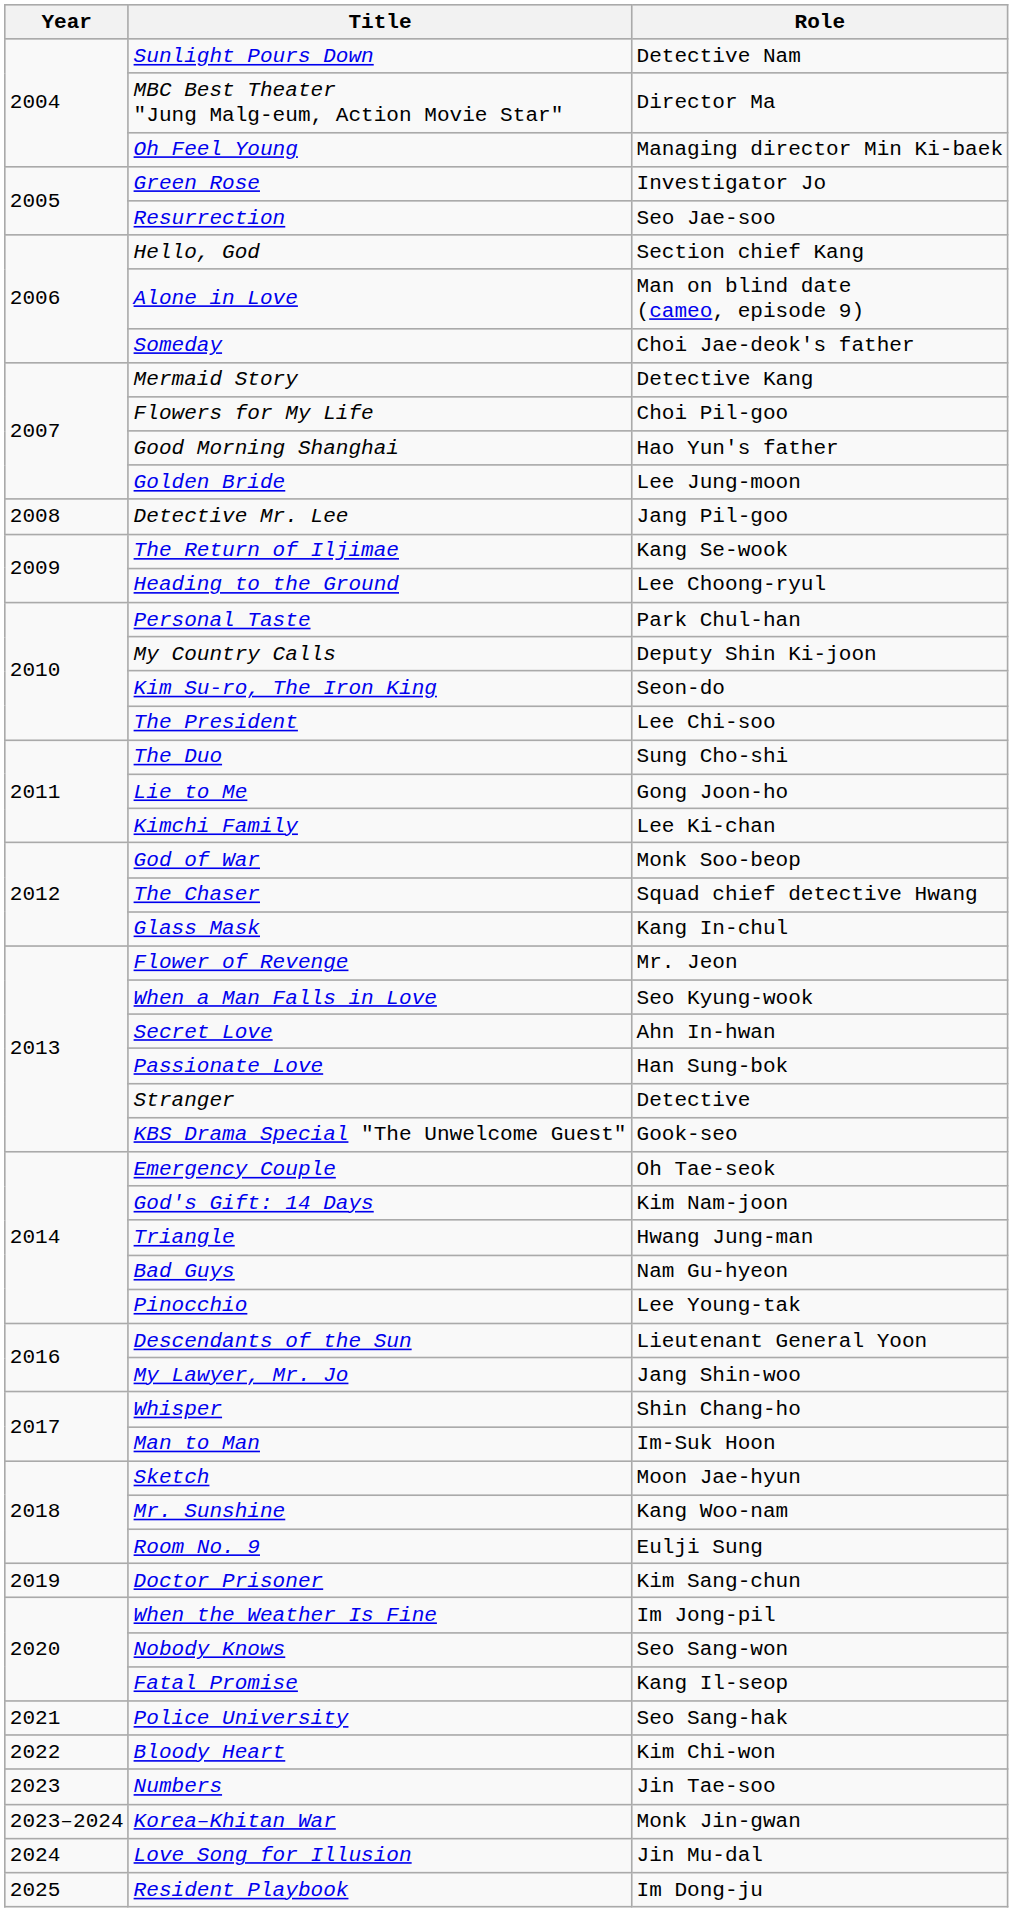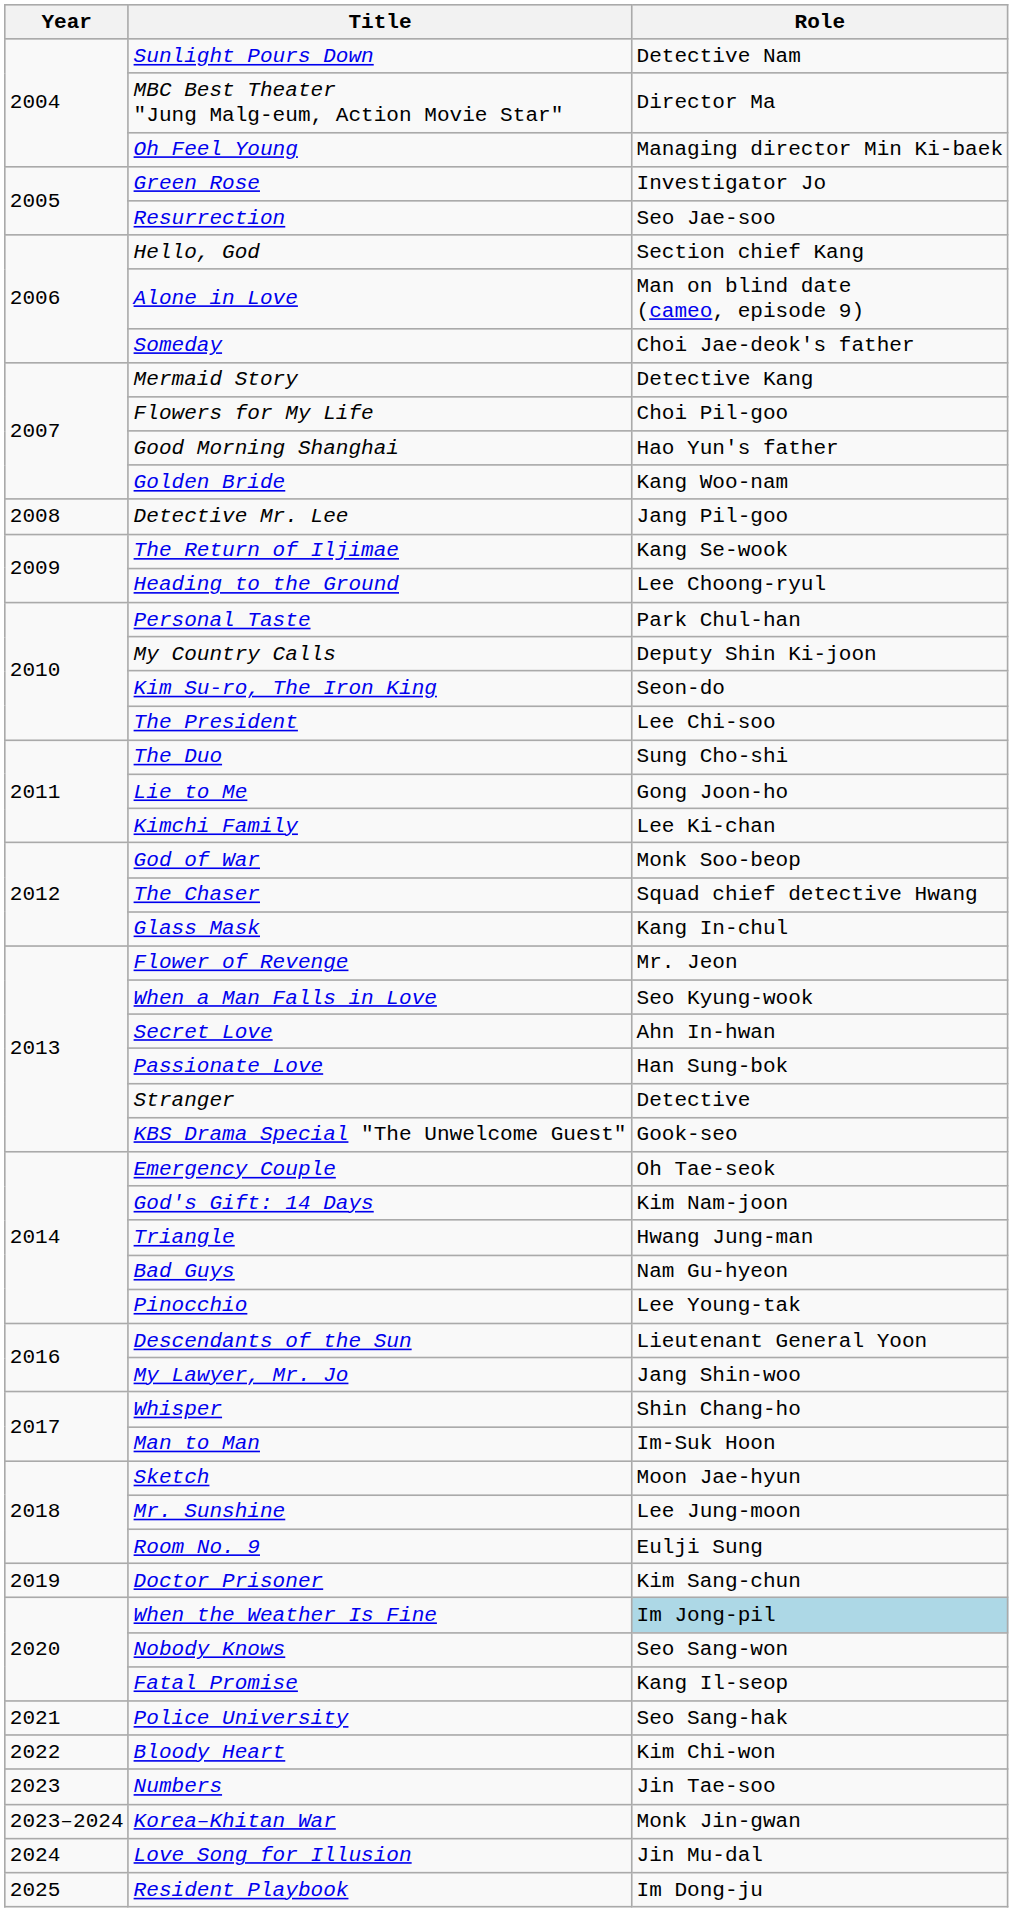 <table class="wikitable sortable">
 <tr>
 <th>Year</th>
 <th>Title</th>
 <th>Role</th>
 </tr>
 <tr>
 <td rowspan=3>2004</td>
 <td><em><a href='#'>Sunlight Pours Down</a></em></td>
 <td>Detective Nam</td>
 </tr>
 <tr>
 <td><em>MBC Best Theater</em> <br> "Jung Malg-eum, Action Movie Star"</td>
 <td>Director Ma</td>
 </tr>
 <tr>
 <td><em><a href='#'>Oh Feel Young</a></em></td>
 <td>Managing director Min Ki-baek</td>
 </tr>
 <tr>
 <td rowspan=2>2005</td>
 <td><em><a href='#'>Green Rose</a></em></td>
 <td>Investigator Jo</td>
 </tr>
 <tr>
 <td><em><a href='#'>Resurrection</a></em></td>
 <td>Seo Jae-soo</td>
 </tr>
 <tr>
 <td rowspan=3>2006</td>
 <td><em>Hello, God</em></td>
 <td>Section chief Kang</td>
 </tr>
 <tr>
 <td><em><a href='#'>Alone in Love</a></em></td>
 <td>Man on blind date <br> (<a href='#'>cameo</a>, episode 9)</td>
 </tr>
 <tr>
 <td><em><a href='#'>Someday</a></em></td>
 <td>Choi Jae-deok's father</td>
 </tr>
 <tr>
 <td rowspan="4">2007</td>
 <td><em>Mermaid Story</em></td>
 <td>Detective Kang</td>
 </tr>
 <tr>
 <td><em>Flowers for My Life</em></td>
 <td>Choi Pil-goo</td>
 </tr>
 <tr>
 <td><em>Good Morning Shanghai</em></td>
 <td>Hao Yun's father</td>
 </tr>
 <tr>
 <td><em><a href='#'>Golden Bride</a></em></td>
-<td>Lee Jung-moon</td>
+<td>Kang Woo-nam</td>
 </tr>
 <tr>
 <td>2008</td>
 <td><em>Detective Mr. Lee</em></td>
 <td>Jang Pil-goo</td>
 </tr>
 <tr>
 <td rowspan=2>2009</td>
 <td><em><a href='#'>The Return of Iljimae</a></em></td>
 <td>Kang Se-wook</td>
 </tr>
 <tr>
 <td><em><a href='#'>Heading to the Ground</a></em></td>
 <td>Lee Choong-ryul</td>
 </tr>
 <tr>
 <td rowspan=4>2010</td>
 <td><em><a href='#'>Personal Taste</a></em></td>
 <td>Park Chul-han</td>
 </tr>
 <tr>
 <td><em>My Country Calls</em></td>
 <td>Deputy Shin Ki-joon</td>
 </tr>
 <tr>
 <td><em><a href='#'>Kim Su-ro, The Iron King</a></em></td>
 <td>Seon-do</td>
 </tr>
 <tr>
 <td><em><a href='#'>The President</a></em></td>
 <td>Lee Chi-soo</td>
 </tr>
 <tr>
 <td rowspan=3>2011</td>
 <td><em><a href='#'>The Duo</a></em></td>
 <td>Sung Cho-shi</td>
 </tr>
 <tr>
 <td><em><a href='#'>Lie to Me</a></em></td>
 <td>Gong Joon-ho</td>
 </tr>
 <tr>
 <td><em><a href='#'>Kimchi Family</a></em></td>
 <td>Lee Ki-chan</td>
 </tr>
 <tr>
 <td rowspan=3>2012</td>
 <td><em><a href='#'>God of War</a></em></td>
 <td>Monk Soo-beop</td>
 </tr>
 <tr>
 <td><em><a href='#'>The Chaser</a></em></td>
 <td>Squad chief detective Hwang</td>
 </tr>
 <tr>
 <td><em><a href='#'>Glass Mask</a></em></td>
 <td>Kang In-chul</td>
 </tr>
 <tr>
 <td rowspan=6>2013</td>
 <td><em><a href='#'>Flower of Revenge</a></em></td>
 <td>Mr. Jeon</td>
 </tr>
 <tr>
 <td><em><a href='#'>When a Man Falls in Love</a></em></td>
 <td>Seo Kyung-wook</td>
 </tr>
 <tr>
 <td><em><a href='#'>Secret Love</a></em></td>
 <td>Ahn In-hwan</td>
 </tr>
 <tr>
 <td><em><a href='#'>Passionate Love</a></em></td>
 <td>Han Sung-bok</td>
 </tr>
 <tr>
 <td><em>Stranger</em></td>
 <td>Detective</td>
 </tr>
 <tr>
 <td><em><a href='#'>KBS Drama Special</a></em> "The Unwelcome Guest"</td>
 <td>Gook-seo</td>
 </tr>
 <tr>
 <td rowspan=5>2014</td>
 <td><em><a href='#'>Emergency Couple</a></em></td>
 <td>Oh Tae-seok</td>
 </tr>
 <tr>
 <td><em><a href='#'>God's Gift: 14 Days</a></em></td>
 <td>Kim Nam-joon</td>
 </tr>
 <tr>
 <td><em><a href='#'>Triangle</a></em></td>
 <td>Hwang Jung-man</td>
 </tr>
 <tr>
 <td><em><a href='#'>Bad Guys</a></em></td>
 <td>Nam Gu-hyeon</td>
 </tr>
 <tr>
 <td><em><a href='#'>Pinocchio</a></em></td>
 <td>Lee Young-tak</td>
 </tr>
 <tr>
 <td rowspan=2>2016</td>
 <td><em><a href='#'>Descendants of the Sun</a></em></td>
 <td>Lieutenant General Yoon</td>
 </tr>
 <tr>
 <td><em><a href='#'>My Lawyer, Mr. Jo</a></em></td>
 <td>Jang Shin-woo</td>
 </tr>
 <tr>
 <td rowspan=2>2017</td>
 <td><em><a href='#'>Whisper</a></em></td>
 <td>Shin Chang-ho</td>
 </tr>
 <tr>
 <td><em><a href='#'>Man to Man</a></em></td>
 <td>Im-Suk Hoon</td>
 </tr>
 <tr>
 <td rowspan=3>2018</td>
 <td><em><a href='#'>Sketch</a></em></td>
 <td>Moon Jae-hyun</td>
 </tr>
 <tr>
 <td><em><a href='#'>Mr. Sunshine</a></em></td>
-<td>Kang Woo-nam</td>
+<td>Lee Jung-moon</td>
 </tr>
 <tr>
 <td><em><a href='#'>Room No. 9</a></em></td>
 <td>Eulji Sung</td>
 </tr>
 <tr>
 <td>2019</td>
 <td><em><a href='#'>Doctor Prisoner</a></em></td>
 <td>Kim Sang-chun</td>
 </tr>
 <tr>
 <td rowspan=3>2020</td>
 <td><em><a href='#'>When the Weather Is Fine</a></em></td>
-<td>Im Jong-pil</td>
+<td style="background: lightblue;">Im Jong-pil</td>
 </tr>
 <tr>
 <td><em><a href='#'>Nobody Knows</a></em></td>
 <td>Seo Sang-won</td>
 </tr>
 <tr>
 <td><em><a href='#'>Fatal Promise</a></em></td>
 <td>Kang Il-seop</td>
 </tr>
 <tr>
 <td>2021</td>
 <td><em><a href='#'>Police University</a></em></td>
 <td>Seo Sang-hak</td>
 </tr>
 <tr>
 <td>2022</td>
 <td><em><a href='#'>Bloody Heart</a></em></td>
 <td>Kim Chi-won</td>
 </tr>
 <tr>
 <td>2023</td>
 <td><em><a href='#'>Numbers</a></em></td>
 <td>Jin Tae-soo</td>
 </tr>
 <tr>
 <td>2023–2024</td>
 <td><em><a href='#'>Korea–Khitan War</a></em></td>
 <td>Monk Jin-gwan</td>
 </tr>
 <tr>
 <td>2024</td>
 <td><em><a href='#'>Love Song for Illusion</a></em></td>
 <td>Jin Mu-dal</td>
 </tr>
 <tr>
 <td>2025</td>
 <td><em><a href='#'>Resident Playbook</a></em></td>
 <td>Im Dong-ju</td>
 </tr>
 </table>
